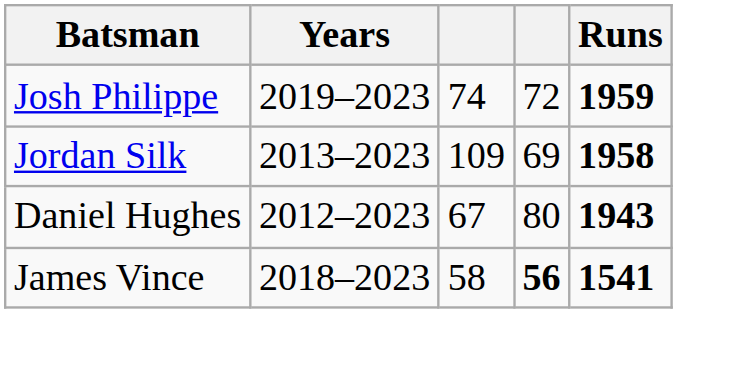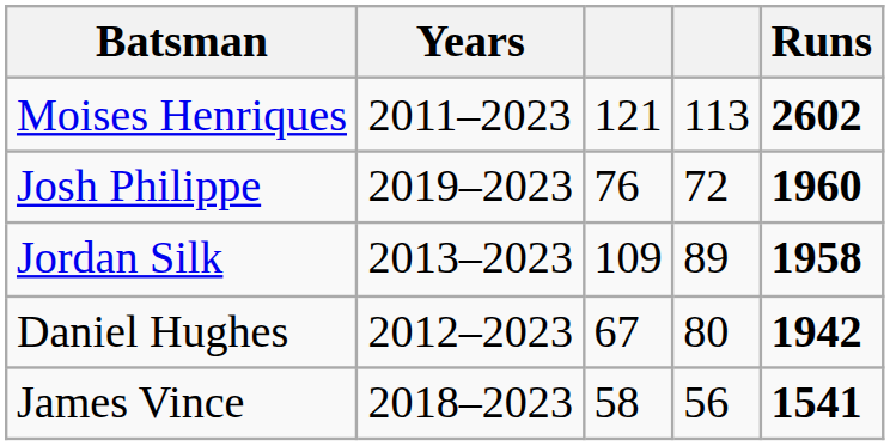 <table class="wikitable">
 <tr>
 <th>Batsman</th>
 <th>Years</th>
 <th></th>
 <th></th>
 <th>Runs</th>
 </tr>
 <tr>
+<td><a href='#'>Moises Henriques</a></td>
+<td>2011–2023</td>
+<td>121</td>
+<td>113</td>
+<td><strong>2602</strong></td>
+</tr>
+<tr>
 <td><a href='#'>Josh Philippe</a></td>
 <td>2019–2023</td>
-<td>74</td>
+<td>76</td>
 <td>72</td>
-<td><strong>1959</strong></td>
+<td><strong>1960</strong></td>
 </tr>
 <tr>
 <td><a href='#'>Jordan Silk</a></td>
 <td>2013–2023</td>
 <td>109</td>
-<td>69</td>
+<td>89</td>
 <td><strong>1958</strong></td>
 </tr>
 <tr>
 <td>Daniel Hughes</td>
 <td>2012–2023</td>
 <td>67</td>
 <td>80</td>
-<td><strong>1943</strong></td>
+<td><strong>1942</strong></td>
 </tr>
 <tr>
 <td>James Vince</td>
 <td>2018–2023</td>
 <td>58</td>
-<td><strong>56</strong></td>
+<td>56</td>
 <td><strong>1541</strong></td>
 </tr>
 </table>
